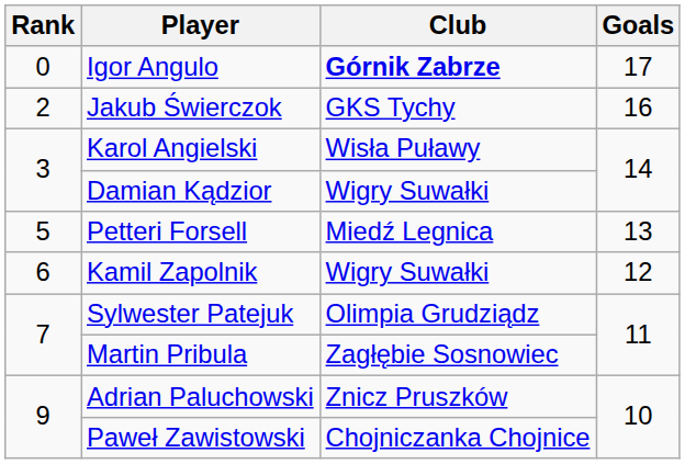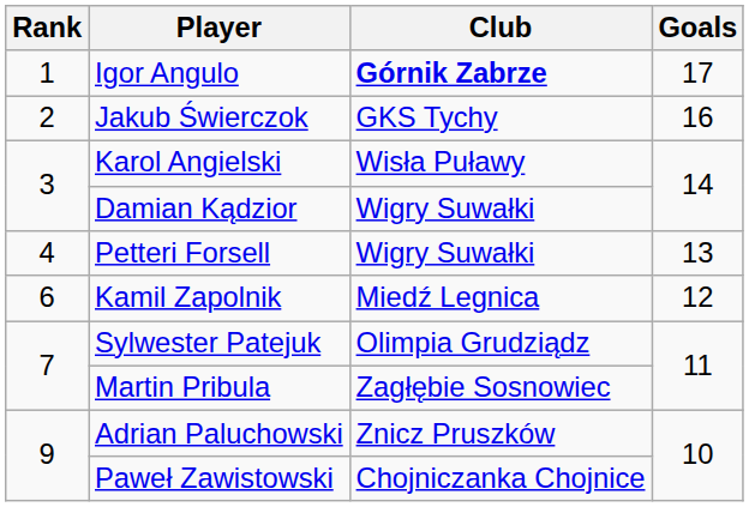 <table class="wikitable" style="text-align:center">
 <tr>
 <th>Rank</th>
 <th>Player</th>
 <th>Club</th>
 <th>Goals</th>
 </tr>
 <tr>
-<td rowspan="1">0</td>
+<td rowspan="1">1</td>
 <td align="left"> <a href='#'>Igor Angulo</a></td>
 <td align="left"><strong><a href='#'>Górnik Zabrze</a></strong></td>
 <td rowspan="1">17</td>
 </tr>
 <tr>
 <td rowspan="1">2</td>
 <td align="left"> <a href='#'>Jakub Świerczok</a></td>
 <td align="left"><a href='#'>GKS Tychy</a></td>
 <td rowspan="1">16</td>
 </tr>
 <tr>
 <td rowspan="2">3</td>
 <td align="left"> <a href='#'>Karol Angielski</a></td>
 <td align="left"><a href='#'>Wisła Puławy</a></td>
 <td rowspan="2">14</td>
 </tr>
 <tr>
 <td align="left"> <a href='#'>Damian Kądzior</a></td>
 <td align="left"><a href='#'>Wigry Suwałki</a></td>
 </tr>
 <tr>
-<td rowspan="1">5</td>
+<td rowspan="1">4</td>
 <td align="left"> <a href='#'>Petteri Forsell</a></td>
-<td align="left"><a href='#'>Miedź Legnica</a></td>
+<td align="left"><a href='#'>Wigry Suwałki</a></td>
 <td rowspan="1">13</td>
 </tr>
 <tr>
 <td rowspan="1">6</td>
 <td align="left"> <a href='#'>Kamil Zapolnik</a></td>
-<td align="left"><a href='#'>Wigry Suwałki</a></td>
+<td align="left"><a href='#'>Miedź Legnica</a></td>
 <td rowspan="1">12</td>
 </tr>
 <tr>
 <td rowspan="2">7</td>
 <td align="left"> <a href='#'>Sylwester Patejuk</a></td>
 <td align="left"><a href='#'>Olimpia Grudziądz</a></td>
 <td rowspan="2">11</td>
 </tr>
 <tr>
 <td align="left"> <a href='#'>Martin Pribula</a></td>
 <td align="left"><a href='#'>Zagłębie Sosnowiec</a></td>
 </tr>
 <tr>
 <td rowspan="2">9</td>
 <td align="left"> <a href='#'>Adrian Paluchowski</a></td>
 <td align="left"><a href='#'>Znicz Pruszków</a></td>
 <td rowspan="2">10</td>
 </tr>
 <tr>
 <td align="left"> <a href='#'>Paweł Zawistowski</a></td>
 <td align="left"><a href='#'>Chojniczanka Chojnice</a></td>
 </tr>
 </table>
